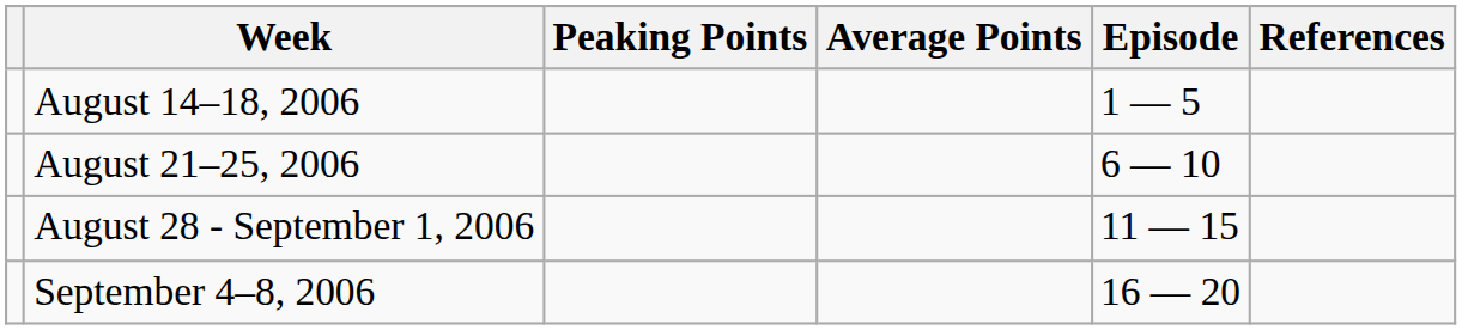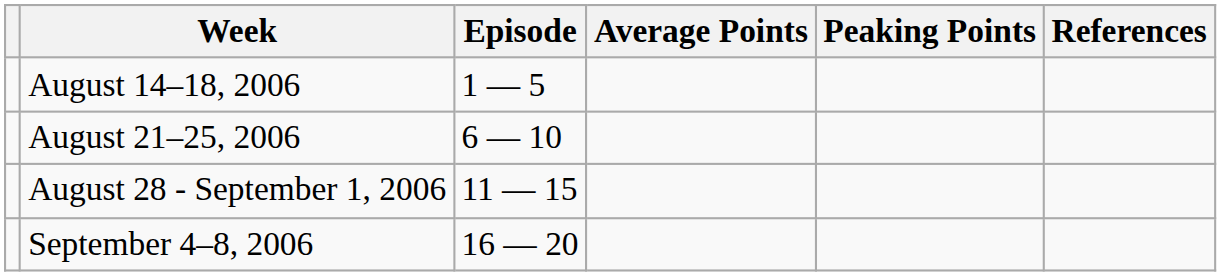 <table class="wikitable">
 <tr>
 <th></th>
 <th>Week</th>
+<th>Episode</th>
+<th>Average Points</th>
 <th>Peaking Points</th>
-<th>Average Points</th>
-<th>Episode</th>
 <th>References</th>
 </tr>
 <tr>
 <td></td>
 <td>August 14–18, 2006</td>
+<td>1 — 5</td>
 <td></td>
 <td></td>
-<td>1 — 5</td>
 <td></td>
 </tr>
 <tr>
 <td></td>
 <td>August 21–25, 2006</td>
+<td>6 — 10</td>
 <td></td>
 <td></td>
-<td>6 — 10</td>
 <td></td>
 </tr>
 <tr>
 <td></td>
 <td>August 28 - September 1, 2006</td>
+<td>11 — 15</td>
 <td></td>
 <td></td>
-<td>11 — 15</td>
 <td></td>
 </tr>
 <tr>
 <td></td>
 <td>September 4–8, 2006</td>
+<td>16 — 20</td>
 <td></td>
 <td></td>
-<td>16 — 20</td>
 <td></td>
 </tr>
 </table>
